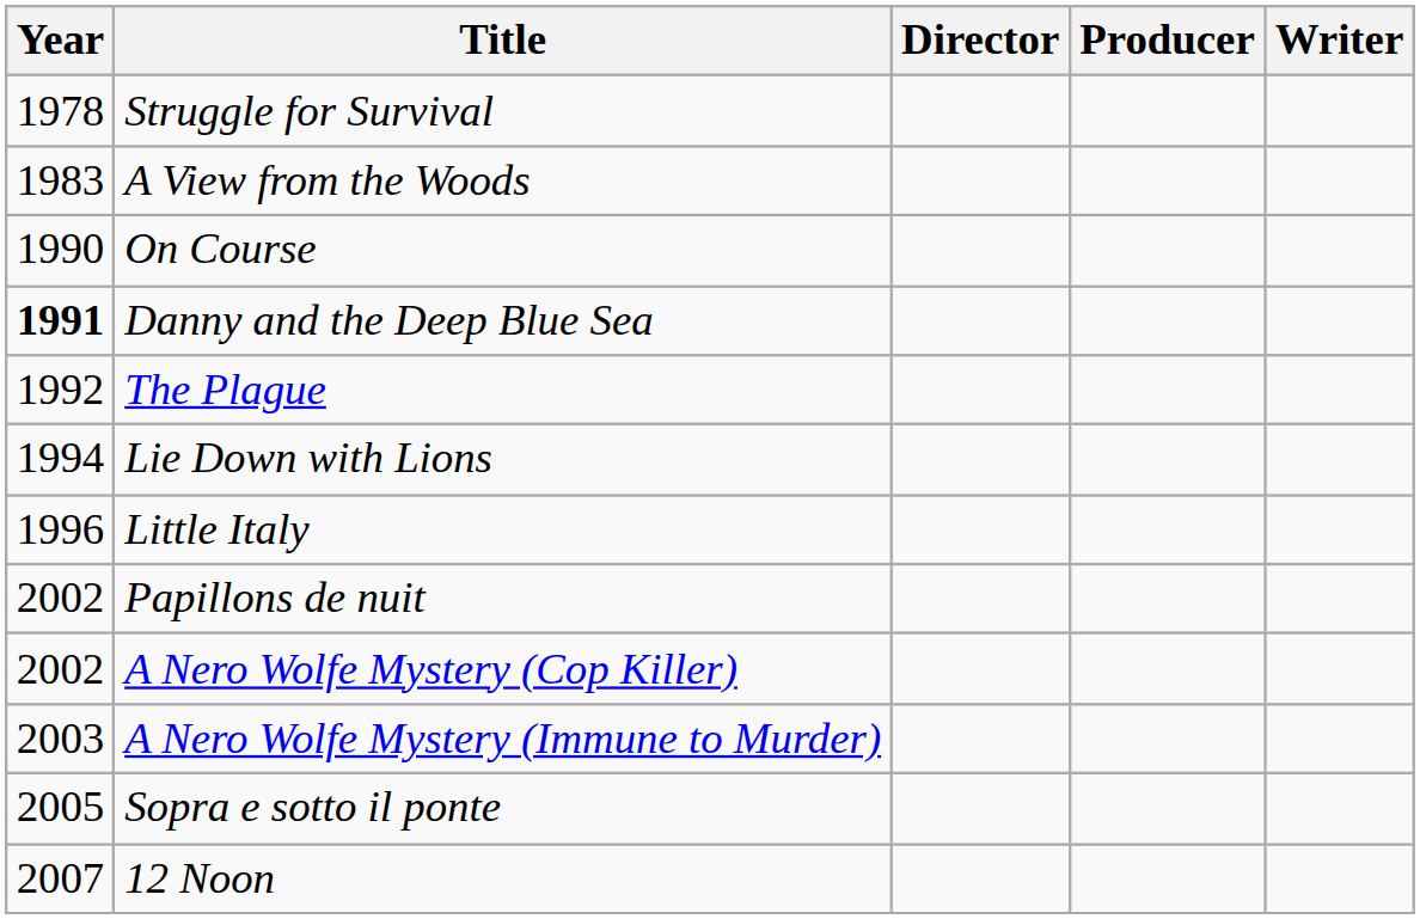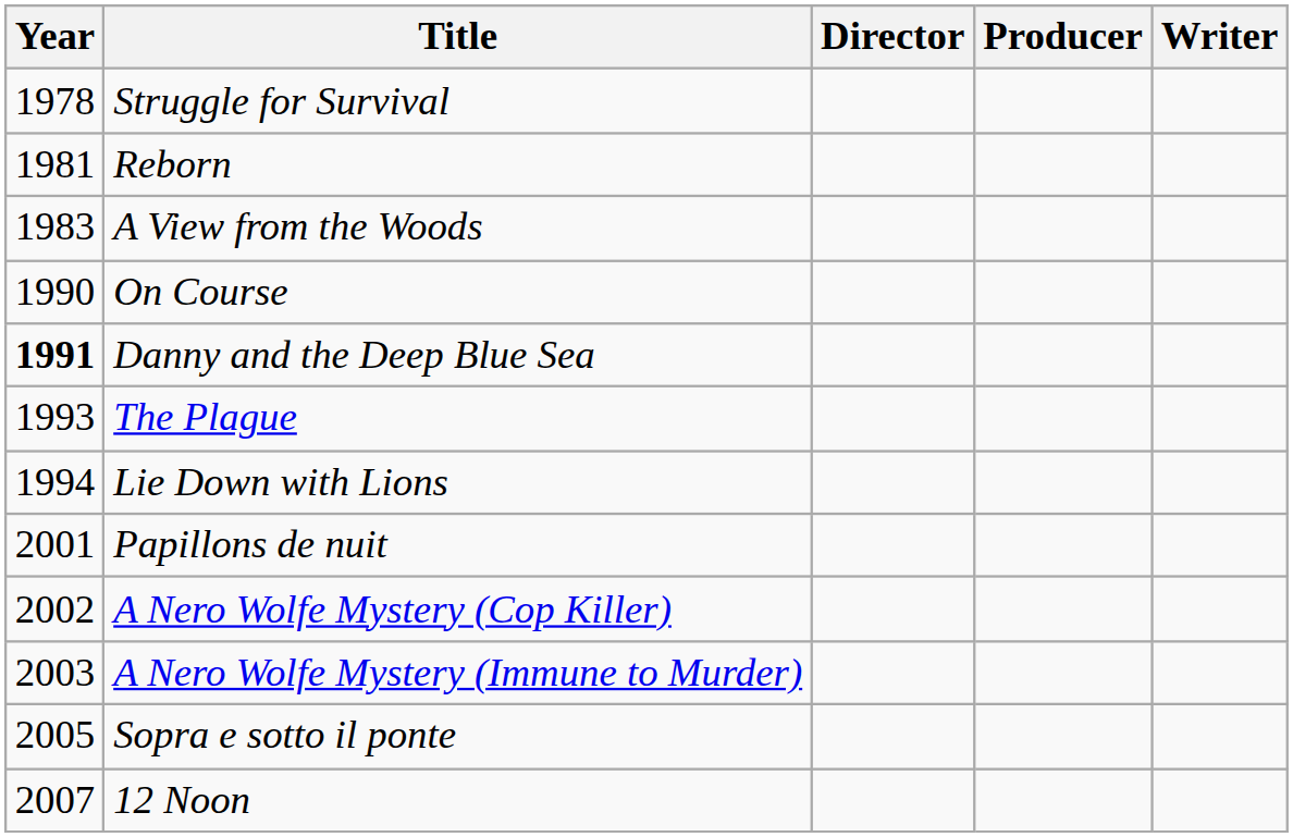 <table class="wikitable">
 <tr>
 <th>Year</th>
 <th>Title</th>
 <th>Director</th>
 <th>Producer</th>
 <th>Writer</th>
 </tr>
 <tr>
 <td>1978</td>
 <td><em>Struggle for Survival</em></td>
+<td></td>
+<td></td>
+<td></td>
+</tr>
+<tr>
+<td>1981</td>
+<td><em>Reborn</em></td>
 <td></td>
 <td></td>
 <td></td>
 </tr>
 <tr>
 <td>1983</td>
 <td><em>A View from the Woods</em></td>
 <td></td>
 <td></td>
 <td></td>
 </tr>
 <tr>
 <td>1990</td>
 <td><em>On Course</em></td>
 <td></td>
 <td></td>
 <td></td>
 </tr>
 <tr>
 <td><strong>1991</strong></td>
 <td><em>Danny and the Deep Blue Sea</em></td>
 <td></td>
 <td></td>
 <td></td>
 </tr>
 <tr>
-<td>1992</td>
+<td>1993</td>
 <td><em><a href='#'>The Plague</a></em></td>
 <td></td>
 <td></td>
 <td></td>
 </tr>
 <tr>
 <td>1994</td>
 <td><em>Lie Down with Lions</em></td>
 <td></td>
 <td></td>
 <td></td>
 </tr>
 <tr>
-<td>1996</td>
-<td><em>Little Italy</em></td>
-<td></td>
-<td></td>
-<td></td>
-</tr>
-<tr>
-<td>2002</td>
+<td>2001</td>
 <td><em>Papillons de nuit</em></td>
 <td></td>
 <td></td>
 <td></td>
 </tr>
 <tr>
 <td>2002</td>
 <td><em><a href='#'>A Nero Wolfe Mystery (Cop Killer)</a></em></td>
 <td></td>
 <td></td>
 <td></td>
 </tr>
 <tr>
 <td>2003</td>
 <td><em><a href='#'>A Nero Wolfe Mystery (Immune to Murder)</a></em></td>
 <td></td>
 <td></td>
 <td></td>
 </tr>
 <tr>
 <td>2005</td>
 <td><em>Sopra e sotto il ponte</em></td>
 <td></td>
 <td></td>
 <td></td>
 </tr>
 <tr>
 <td>2007</td>
 <td><em>12 Noon</em></td>
 <td></td>
 <td></td>
 <td></td>
 </tr>
 </table>
